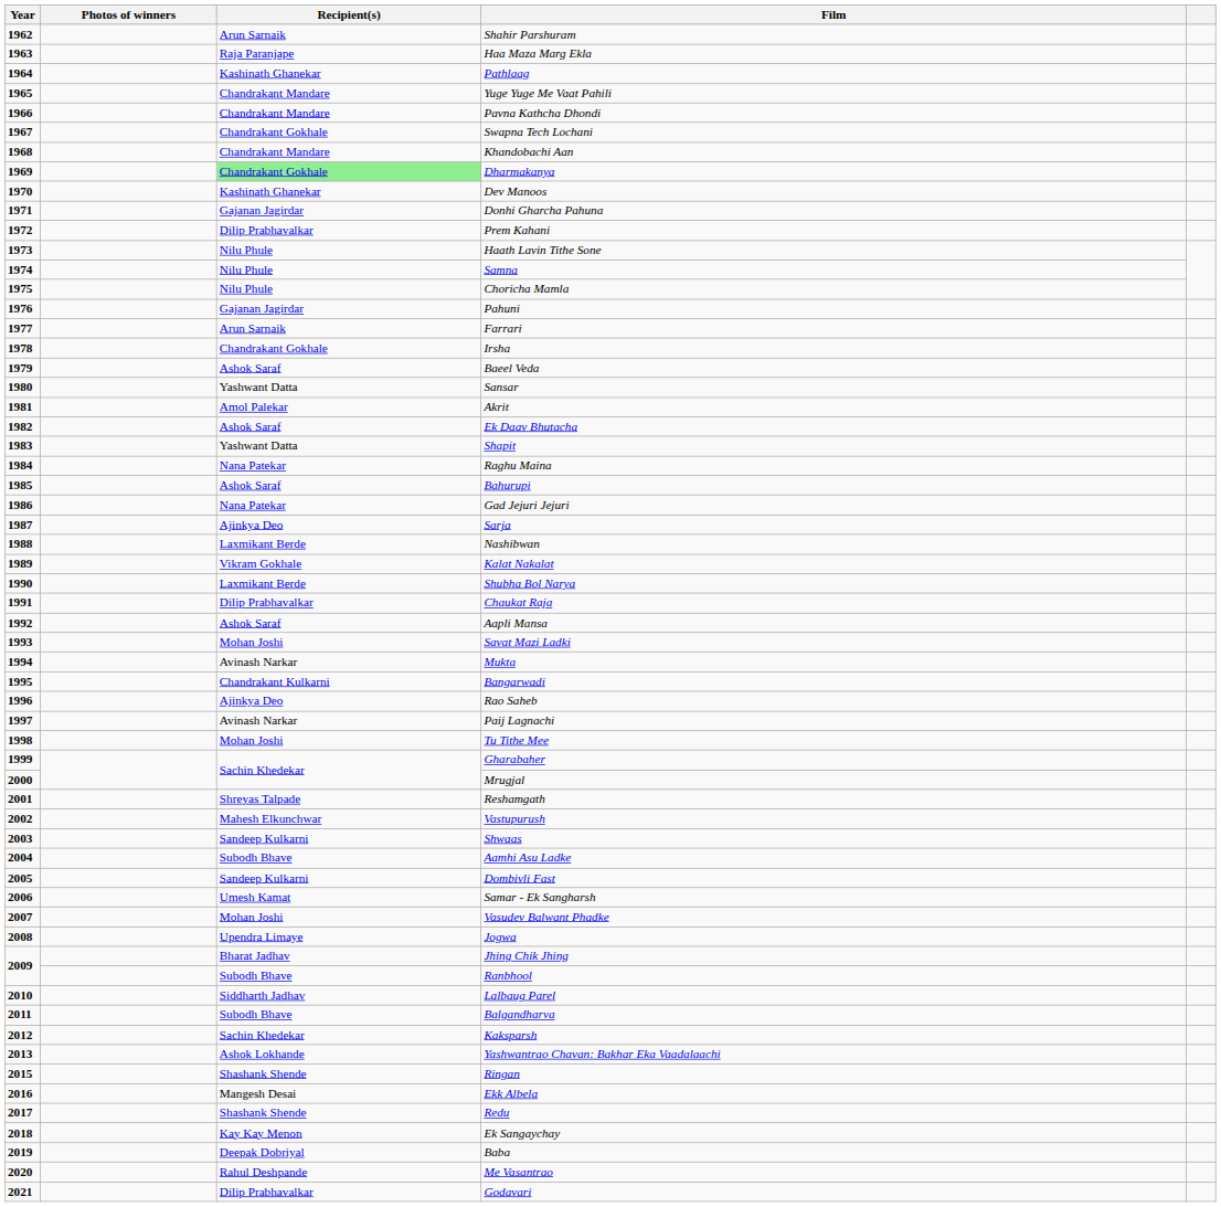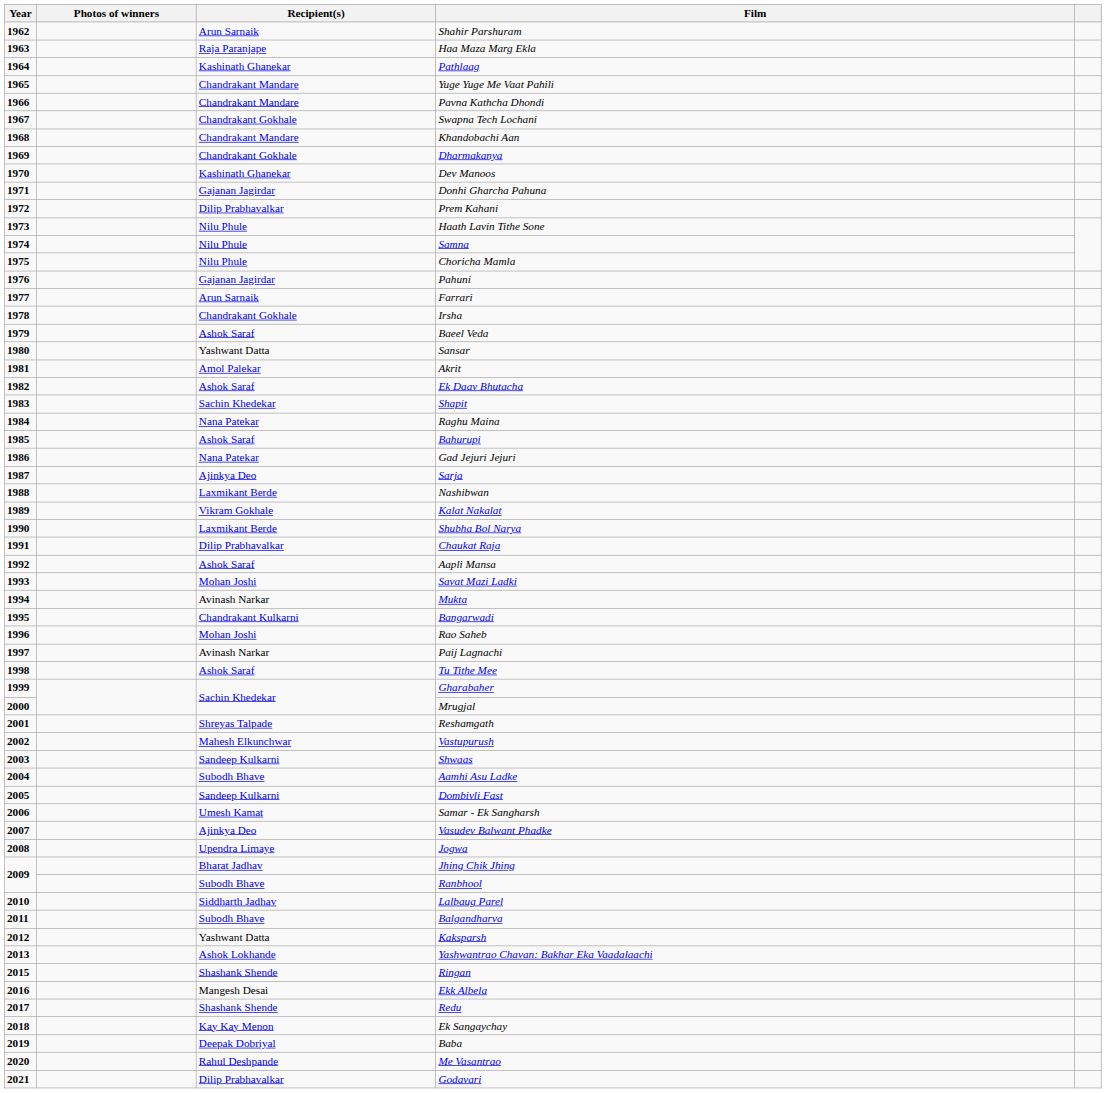 <table class="wikitable" style="width:">
 <tr bgcolor="#bebebe">
 <th width="2%">Year</th>
 <th width="12%">Photos of winners</th>
 <th width="18%">Recipient(s)</th>
 <th width="48%">Film</th>
 <th width="2%"></th>
 </tr>
 <tr>
 <td><strong>1962</strong></td>
 <td></td>
 <td><a href='#'>Arun Sarnaik</a></td>
 <td><em>Shahir Parshuram</em></td>
 <td style="text-align:center;"></td>
 </tr>
 <tr>
 <td><strong>1963</strong></td>
 <td></td>
 <td><a href='#'>Raja Paranjape</a></td>
 <td><em>Haa Maza Marg Ekla</em></td>
 <td></td>
 </tr>
 <tr>
 <td><strong>1964</strong></td>
 <td></td>
 <td><a href='#'>Kashinath Ghanekar</a></td>
 <td><em><a href='#'>Pathlaag</a></em></td>
 <td></td>
 </tr>
 <tr>
 <td><strong>1965</strong></td>
 <td></td>
 <td><a href='#'>Chandrakant Mandare</a></td>
 <td><em>Yuge Yuge Me Vaat Pahili</em></td>
 <td></td>
 </tr>
 <tr>
 <td><strong>1966</strong></td>
 <td></td>
 <td><a href='#'>Chandrakant Mandare</a></td>
 <td><em>Pavna Kathcha Dhondi</em></td>
 <td></td>
 </tr>
 <tr>
 <td><strong>1967</strong></td>
 <td></td>
 <td><a href='#'>Chandrakant Gokhale</a></td>
 <td><em>Swapna Tech Lochani</em></td>
 <td></td>
 </tr>
 <tr>
 <td><strong>1968</strong></td>
 <td></td>
 <td><a href='#'>Chandrakant Mandare</a></td>
 <td><em>Khandobachi Aan</em></td>
 <td></td>
 </tr>
 <tr>
 <td><strong>1969</strong></td>
 <td></td>
-<td style="background: lightgreen;"><a href='#'>Chandrakant Gokhale</a></td>
+<td><a href='#'>Chandrakant Gokhale</a></td>
 <td><em><a href='#'>Dharmakanya</a></em></td>
 <td></td>
 </tr>
 <tr>
 <td><strong>1970</strong></td>
 <td></td>
 <td><a href='#'>Kashinath Ghanekar</a></td>
 <td><em>Dev Manoos</em></td>
 <td></td>
 </tr>
 <tr>
 <td><strong>1971</strong></td>
 <td></td>
 <td><a href='#'>Gajanan Jagirdar</a></td>
 <td><em>Donhi Gharcha Pahuna</em></td>
 <td></td>
 </tr>
 <tr>
 <td><strong>1972</strong></td>
 <td></td>
 <td><a href='#'>Dilip Prabhavalkar</a></td>
 <td><em>Prem Kahani</em></td>
 <td style="text-align:center;"></td>
 </tr>
 <tr>
 <td><strong>1973</strong></td>
 <td></td>
 <td><a href='#'>Nilu Phule</a></td>
 <td><em>Haath Lavin Tithe Sone</em></td>
 <td rowspan="3" style="text-align:center;"></td>
 </tr>
 <tr>
 <td><strong>1974</strong></td>
 <td></td>
 <td><a href='#'>Nilu Phule</a></td>
 <td><em><a href='#'>Samna</a></em></td>
 </tr>
 <tr>
 <td><strong>1975</strong></td>
 <td></td>
 <td><a href='#'>Nilu Phule</a></td>
 <td><em>Choricha Mamla</em></td>
 </tr>
 <tr>
 <td><strong>1976</strong></td>
 <td></td>
 <td><a href='#'>Gajanan Jagirdar</a></td>
 <td><em>Pahuni</em></td>
 <td></td>
 </tr>
 <tr>
 <td><strong>1977</strong></td>
 <td></td>
 <td><a href='#'>Arun Sarnaik</a></td>
 <td><em>Farrari</em></td>
 <td></td>
 </tr>
 <tr>
 <td><strong>1978</strong></td>
 <td></td>
 <td><a href='#'>Chandrakant Gokhale</a></td>
 <td><em>Irsha</em></td>
 <td style="text-align:center;"></td>
 </tr>
 <tr>
 <td><strong>1979</strong></td>
 <td></td>
 <td><a href='#'>Ashok Saraf</a></td>
 <td><em>Baeel Veda</em></td>
 <td style="text-align:center;"></td>
 </tr>
 <tr>
 <td><strong>1980</strong></td>
 <td></td>
 <td>Yashwant Datta</td>
 <td><em>Sansar</em></td>
 <td></td>
 </tr>
 <tr>
 <td><strong>1981</strong></td>
 <td></td>
 <td><a href='#'>Amol Palekar</a></td>
 <td><em>Akrit</em></td>
 <td style="text-align:center;"></td>
 </tr>
 <tr>
 <td><strong>1982</strong></td>
 <td></td>
 <td><a href='#'>Ashok Saraf</a></td>
 <td><em><a href='#'>Ek Daav Bhutacha</a></em></td>
 <td style="text-align:center;"></td>
 </tr>
 <tr>
 <td><strong>1983</strong></td>
 <td></td>
-<td>Yashwant Datta</td>
+<td><a href='#'>Sachin Khedekar</a></td>
 <td><em><a href='#'>Shapit</a></em></td>
 <td></td>
 </tr>
 <tr>
 <td><strong>1984</strong></td>
 <td></td>
 <td><a href='#'>Nana Patekar</a></td>
 <td><em>Raghu Maina</em></td>
 <td style="text-align:center;"></td>
 </tr>
 <tr>
 <td><strong>1985</strong></td>
 <td></td>
 <td><a href='#'>Ashok Saraf</a></td>
 <td><em><a href='#'>Bahurupi</a></em></td>
 <td></td>
 </tr>
 <tr>
 <td><strong>1986</strong></td>
 <td></td>
 <td><a href='#'>Nana Patekar</a></td>
 <td><em>Gad Jejuri Jejuri</em></td>
 <td style="text-align:center;"></td>
 </tr>
 <tr>
 <td><strong>1987</strong></td>
 <td></td>
 <td><a href='#'>Ajinkya Deo</a></td>
 <td><em><a href='#'>Sarja</a></em></td>
 <td></td>
 </tr>
 <tr>
 <td><strong>1988</strong></td>
 <td></td>
 <td><a href='#'>Laxmikant Berde</a></td>
 <td><em>Nashibwan</em></td>
 <td style="text-align:center;"></td>
 </tr>
 <tr>
 <td><strong>1989</strong></td>
 <td></td>
 <td><a href='#'>Vikram Gokhale</a></td>
 <td><em><a href='#'>Kalat Nakalat</a></em></td>
 <td style="text-align:center;"></td>
 </tr>
 <tr>
 <td><strong>1990</strong></td>
 <td></td>
 <td><a href='#'>Laxmikant Berde</a></td>
 <td><em><a href='#'>Shubha Bol Narya</a></em></td>
 <td></td>
 </tr>
 <tr>
 <td><strong>1991</strong></td>
 <td></td>
 <td><a href='#'>Dilip Prabhavalkar</a></td>
 <td><em><a href='#'>Chaukat Raja</a></em></td>
 <td style="text-align:center;"></td>
 </tr>
 <tr>
 <td><strong>1992</strong></td>
 <td></td>
 <td><a href='#'>Ashok Saraf</a></td>
 <td><em>Aapli Mansa</em></td>
 <td style="text-align:center;"></td>
 </tr>
 <tr>
 <td><strong>1993</strong></td>
 <td></td>
 <td><a href='#'>Mohan Joshi</a></td>
 <td><em><a href='#'>Savat Mazi Ladki</a></em></td>
 <td style="text-align:center;"></td>
 </tr>
 <tr>
 <td><strong>1994</strong></td>
 <td></td>
 <td>Avinash Narkar</td>
 <td><em><a href='#'>Mukta</a></em></td>
 <td></td>
 </tr>
 <tr>
 <td><strong>1995</strong></td>
 <td></td>
 <td><a href='#'>Chandrakant Kulkarni</a></td>
 <td><em><a href='#'>Bangarwadi</a></em></td>
 <td style="text-align:center;"></td>
 </tr>
 <tr>
 <td><strong>1996</strong></td>
 <td></td>
-<td><a href='#'>Ajinkya Deo</a></td>
+<td><a href='#'>Mohan Joshi</a></td>
 <td><em>Rao Saheb</em></td>
 <td style="text-align:center;"></td>
 </tr>
 <tr>
 <td><strong>1997</strong></td>
 <td></td>
 <td>Avinash Narkar</td>
 <td><em>Paij Lagnachi</em></td>
 <td style="text-align:center;"></td>
 </tr>
 <tr>
 <td><strong>1998</strong></td>
 <td></td>
-<td><a href='#'>Mohan Joshi</a></td>
+<td><a href='#'>Ashok Saraf</a></td>
 <td><em><a href='#'>Tu Tithe Mee</a></em></td>
 <td style="text-align:center;"></td>
 </tr>
 <tr>
 <td><strong>1999</strong></td>
 <td rowspan="2"></td>
 <td rowspan="2"><a href='#'>Sachin Khedekar</a></td>
 <td><em><a href='#'>Gharabaher</a></em></td>
 <td style="text-align:center;"></td>
 </tr>
 <tr>
 <td><strong>2000</strong></td>
 <td><em>Mrugjal</em></td>
 <td></td>
 </tr>
 <tr>
 <td><strong>2001</strong></td>
 <td></td>
 <td><a href='#'>Shreyas Talpade</a></td>
 <td><em>Reshamgath</em></td>
 <td style="text-align:center;"></td>
 </tr>
 <tr>
 <td><strong>2002</strong></td>
 <td></td>
 <td><a href='#'>Mahesh Elkunchwar</a></td>
 <td><em><a href='#'>Vastupurush</a></em></td>
 <td style="text-align:center;"></td>
 </tr>
 <tr>
 <td><strong>2003</strong></td>
 <td></td>
 <td><a href='#'>Sandeep Kulkarni</a></td>
 <td><em><a href='#'>Shwaas</a></em></td>
 <td style="text-align:center;"></td>
 </tr>
 <tr>
 <td><strong>2004</strong></td>
 <td></td>
 <td><a href='#'>Subodh Bhave</a></td>
 <td><em><a href='#'>Aamhi Asu Ladke</a></em></td>
 <td style="text-align:center;"></td>
 </tr>
 <tr>
 <td><strong>2005</strong></td>
 <td></td>
 <td><a href='#'>Sandeep Kulkarni</a></td>
 <td><em><a href='#'>Dombivli Fast</a></em></td>
 <td></td>
 </tr>
 <tr>
 <td><strong>2006</strong></td>
 <td></td>
 <td><a href='#'>Umesh Kamat</a></td>
 <td><em>Samar - Ek Sangharsh</em></td>
 <td style="text-align:center;"></td>
 </tr>
 <tr>
 <td><strong>2007</strong></td>
 <td></td>
-<td><a href='#'>Mohan Joshi</a></td>
+<td><a href='#'>Ajinkya Deo</a></td>
 <td><em><a href='#'>Vasudev Balwant Phadke</a></em></td>
 <td style="text-align:center;"></td>
 </tr>
 <tr>
 <td><strong>2008</strong></td>
 <td></td>
 <td><a href='#'>Upendra Limaye</a></td>
 <td><em><a href='#'>Jogwa</a></em></td>
 <td style="text-align:center;"></td>
 </tr>
 <tr>
 <td rowspan="2"><strong>2009</strong></td>
 <td></td>
 <td><a href='#'>Bharat Jadhav</a></td>
 <td><em><a href='#'>Jhing Chik Jhing</a></em></td>
 <td style="text-align:center;"></td>
 </tr>
 <tr>
 <td></td>
 <td><a href='#'>Subodh Bhave</a></td>
 <td><em><a href='#'>Ranbhool</a></em></td>
 <td style="text-align:center;"></td>
 </tr>
 <tr>
 <td><strong>2010</strong></td>
 <td></td>
 <td><a href='#'>Siddharth Jadhav</a></td>
 <td><em><a href='#'>Lalbaug Parel</a></em></td>
 <td></td>
 </tr>
 <tr>
 <td><strong>2011</strong></td>
 <td></td>
 <td><a href='#'>Subodh Bhave</a></td>
 <td><em><a href='#'>Balgandharva</a></em></td>
 <td style="text-align:center;"></td>
 </tr>
 <tr>
 <td><strong>2012</strong></td>
 <td></td>
-<td><a href='#'>Sachin Khedekar</a></td>
+<td>Yashwant Datta</td>
 <td><em><a href='#'>Kaksparsh</a></em></td>
 <td style="text-align:center;"></td>
 </tr>
 <tr>
 <td><strong>2013</strong></td>
 <td></td>
 <td><a href='#'>Ashok Lokhande</a></td>
 <td><em><a href='#'>Yashwantrao Chavan: Bakhar Eka Vaadalaachi</a></em></td>
 <td></td>
 </tr>
 <tr>
 <td><strong>2015</strong></td>
 <td></td>
 <td><a href='#'>Shashank Shende</a></td>
 <td><em><a href='#'>Ringan</a></em></td>
 <td style="text-align:center;"></td>
 </tr>
 <tr>
 <td><strong>2016</strong></td>
 <td></td>
 <td>Mangesh Desai</td>
 <td><em><a href='#'>Ekk Albela</a></em></td>
 <td style="text-align:center;"></td>
 </tr>
 <tr>
 <td><strong>2017</strong></td>
 <td></td>
 <td><a href='#'>Shashank Shende</a></td>
 <td><em><a href='#'>Redu</a></em></td>
 <td style="text-align:center;"></td>
 </tr>
 <tr>
 <td><strong>2018</strong></td>
 <td></td>
 <td><a href='#'>Kay Kay Menon</a></td>
 <td><em>Ek Sangaychay</em></td>
 <td style="text-align:center;"></td>
 </tr>
 <tr>
 <td><strong>2019</strong></td>
 <td></td>
 <td><a href='#'>Deepak Dobriyal</a></td>
 <td><em>Baba</em></td>
 <td></td>
 </tr>
 <tr>
 <td><strong>2020</strong></td>
 <td></td>
 <td><a href='#'>Rahul Deshpande</a></td>
 <td><em><a href='#'>Me Vasantrao</a></em></td>
 <td></td>
 </tr>
 <tr>
 <td><strong>2021</strong></td>
 <td></td>
 <td><a href='#'>Dilip Prabhavalkar</a></td>
 <td><em><a href='#'>Godavari</a></em></td>
 <td></td>
 </tr>
 </table>
